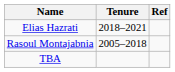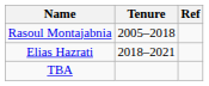 <table class="wikitable" style="text-align:center; font-size:100%; line-height:16px;">
 <tr>
 <th>Name</th>
 <th>Tenure</th>
 <th>Ref</th>
 </tr>
 <tr>
-<td><a href='#'>Elias Hazrati</a></td>
-<td>2018–2021</td>
+<td><a href='#'>Rasoul Montajabnia</a></td>
+<td>2005–2018</td>
 <td></td>
 </tr>
 <tr>
-<td><a href='#'>Rasoul Montajabnia</a></td>
-<td>2005–2018</td>
+<td><a href='#'>Elias Hazrati</a></td>
+<td>2018–2021</td>
 <td></td>
 </tr>
 <tr>
 <td><a href='#'>TBA</a></td>
 <td></td>
 <td></td>
 </tr>
 </table>
